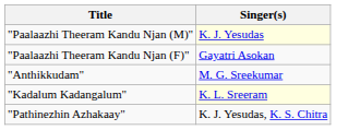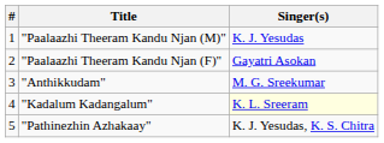 <table class="wikitable" style="font-size:95%;">
 <tr>
+<th>#</th>
 <th>Title</th>
 <th>Singer(s)</th>
 </tr>
 <tr>
+<td>1</td>
 <td>"Paalaazhi Theeram Kandu Njan (M)"</td>
-<td style="background: lightyellow;"><a href='#'>K. J. Yesudas</a></td>
+<td><a href='#'>K. J. Yesudas</a></td>
 </tr>
 <tr>
+<td>2</td>
 <td>"Paalaazhi Theeram Kandu Njan (F)"</td>
 <td><a href='#'>Gayatri Asokan</a></td>
 </tr>
 <tr>
+<td>3</td>
 <td>"Anthikkudam"</td>
 <td><a href='#'>M. G. Sreekumar</a></td>
 </tr>
 <tr>
+<td>4</td>
 <td>"Kadalum Kadangalum"</td>
 <td style="background: lightyellow;"><a href='#'>K. L. Sreeram</a></td>
 </tr>
 <tr>
+<td>5</td>
 <td>"Pathinezhin Azhakaay"</td>
 <td>K. J. Yesudas, <a href='#'>K. S. Chitra</a></td>
 </tr>
 </table>
